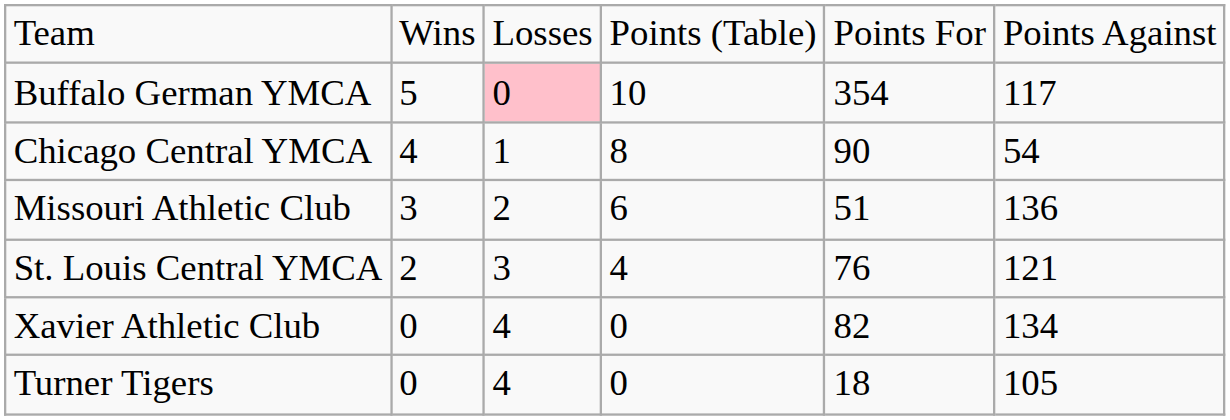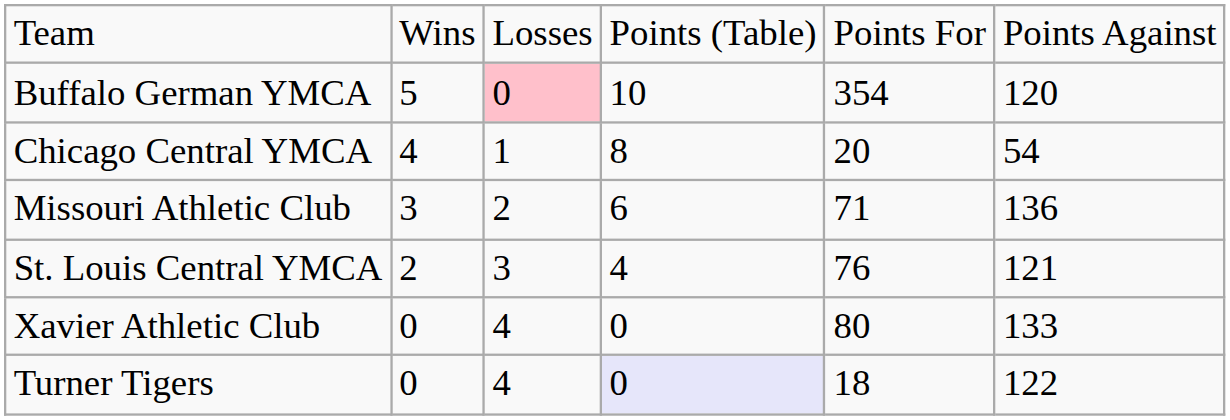 <table class="wikitable">
 <tr>
 <td>Team</td>
 <td>Wins</td>
 <td>Losses</td>
 <td>Points (Table)</td>
 <td>Points For</td>
 <td>Points Against</td>
 </tr>
 <tr>
 <td>Buffalo German YMCA</td>
 <td>5</td>
 <td style="background: pink;">0</td>
 <td>10</td>
 <td>354</td>
-<td>117</td>
+<td>120</td>
 </tr>
 <tr>
 <td>Chicago Central YMCA</td>
 <td>4</td>
 <td>1</td>
 <td>8</td>
-<td>90</td>
+<td>20</td>
 <td>54</td>
 </tr>
 <tr>
 <td>Missouri Athletic Club</td>
 <td>3</td>
 <td>2</td>
 <td>6</td>
-<td>51</td>
+<td>71</td>
 <td>136</td>
 </tr>
 <tr>
 <td>St. Louis Central YMCA</td>
 <td>2</td>
 <td>3</td>
 <td>4</td>
 <td>76</td>
 <td>121</td>
 </tr>
 <tr>
 <td>Xavier Athletic Club</td>
 <td>0</td>
 <td>4</td>
 <td>0</td>
-<td>82</td>
-<td>134</td>
+<td>80</td>
+<td>133</td>
 </tr>
 <tr>
 <td>Turner Tigers</td>
 <td>0</td>
 <td>4</td>
-<td>0</td>
+<td style="background: lavender;">0</td>
 <td>18</td>
-<td>105</td>
+<td>122</td>
 </tr>
 </table>
